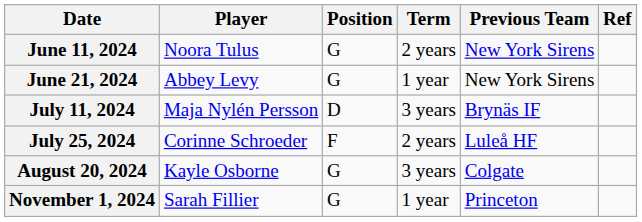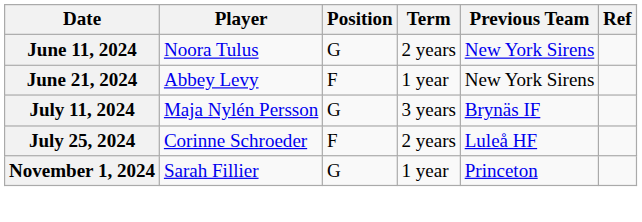 <table class="wikitable">
 <tr style="text-align:center; background:#ddd;">
 <th scope="col">Date</th>
 <th scope="col">Player</th>
 <th scope="col">Position</th>
 <th scope="col">Term</th>
 <th scope="col">Previous Team</th>
 <th scope="col">Ref</th>
 </tr>
 <tr>
 <th scope="row">June 11, 2024</th>
 <td><a href='#'>Noora Tulus</a></td>
 <td>G</td>
 <td>2 years</td>
 <td><a href='#'>New York Sirens</a></td>
 <td></td>
 </tr>
 <tr>
 <th scope="row">June 21, 2024</th>
 <td><a href='#'>Abbey Levy</a></td>
-<td>G</td>
+<td>F</td>
 <td>1 year</td>
 <td>New York Sirens</td>
 <td></td>
 </tr>
 <tr>
 <th scope="row">July 11, 2024</th>
 <td><a href='#'>Maja Nylén Persson</a></td>
-<td>D</td>
+<td>G</td>
 <td>3 years</td>
 <td><a href='#'>Brynäs IF</a></td>
 <td></td>
 </tr>
 <tr>
 <th scope="row">July 25, 2024</th>
 <td><a href='#'>Corinne Schroeder</a></td>
 <td>F</td>
 <td>2 years</td>
 <td><a href='#'>Luleå HF</a></td>
 <td></td>
 </tr>
 <tr>
-<th scope="row">August 20, 2024</th>
-<td><a href='#'>Kayle Osborne</a></td>
-<td>G</td>
-<td>3 years</td>
-<td><a href='#'>Colgate</a></td>
-<td></td>
-</tr>
-<tr>
 <th scope="row">November 1, 2024</th>
 <td><a href='#'>Sarah Fillier</a></td>
 <td>G</td>
 <td>1 year</td>
 <td><a href='#'>Princeton</a></td>
 <td></td>
 </tr>
 </table>
